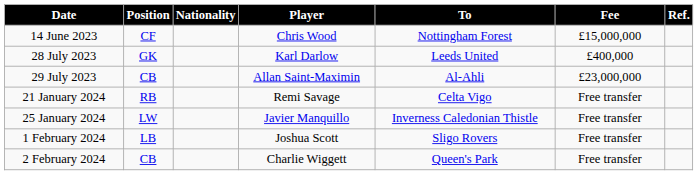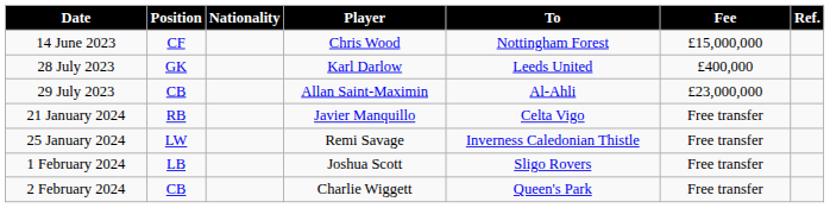 <table class="wikitable" style="text-align:center;font-size:90%">
 <tr>
 <th style="background:black;color:#FFFFFF;width:130px">Date</th>
 <th style="background:black;color:#FFFFFF;width:50px">Position</th>
 <th style="background:black;color:#FFFFFF;width:50px">Nationality</th>
 <th style="background:black;color:#FFFFFF;width:150px">Player</th>
 <th style="background:black;color:#FFFFFF;width:200px">To</th>
 <th style="background:black;color:#FFFFFF;width:120px">Fee</th>
 <th style="background:black;color:#FFFFFF;width:25px">Ref.</th>
 </tr>
 <tr>
 <td>14 June 2023</td>
 <td><a href='#'>CF</a></td>
 <td></td>
 <td><a href='#'>Chris Wood</a></td>
 <td> <a href='#'>Nottingham Forest</a></td>
 <td>£15,000,000</td>
 <td></td>
 </tr>
 <tr>
 <td>28 July 2023</td>
 <td><a href='#'>GK</a></td>
 <td></td>
 <td><a href='#'>Karl Darlow</a></td>
 <td> <a href='#'>Leeds United</a></td>
 <td>£400,000</td>
 <td></td>
 </tr>
 <tr>
 <td>29 July 2023</td>
 <td><a href='#'>CB</a></td>
 <td></td>
 <td><a href='#'>Allan Saint-Maximin</a></td>
 <td> <a href='#'>Al-Ahli</a></td>
 <td>£23,000,000</td>
 <td></td>
 </tr>
 <tr>
 <td>21 January 2024</td>
 <td><a href='#'>RB</a></td>
 <td></td>
-<td>Remi Savage</td>
+<td><a href='#'>Javier Manquillo</a></td>
 <td> <a href='#'>Celta Vigo</a></td>
 <td>Free transfer</td>
 <td></td>
 </tr>
 <tr>
 <td>25 January 2024</td>
 <td><a href='#'>LW</a></td>
 <td></td>
-<td><a href='#'>Javier Manquillo</a></td>
+<td>Remi Savage</td>
 <td> <a href='#'>Inverness Caledonian Thistle</a></td>
 <td>Free transfer</td>
 <td></td>
 </tr>
 <tr>
 <td>1 February 2024</td>
 <td><a href='#'>LB</a></td>
 <td></td>
 <td>Joshua Scott</td>
 <td> <a href='#'>Sligo Rovers</a></td>
 <td>Free transfer</td>
 <td></td>
 </tr>
 <tr>
 <td>2 February 2024</td>
 <td><a href='#'>CB</a></td>
 <td></td>
 <td>Charlie Wiggett</td>
 <td> <a href='#'>Queen's Park</a></td>
 <td>Free transfer</td>
 <td></td>
 </tr>
 </table>
